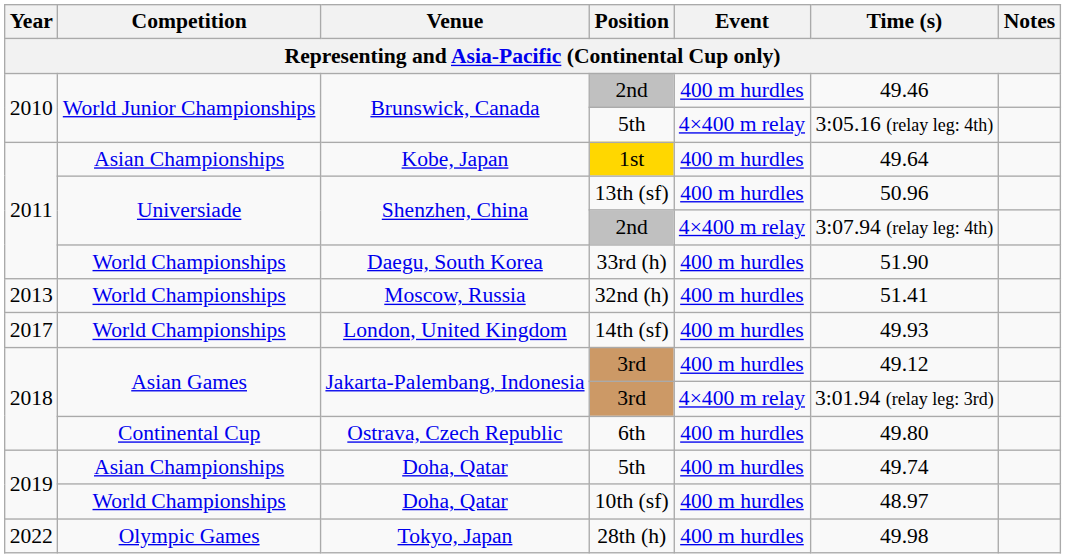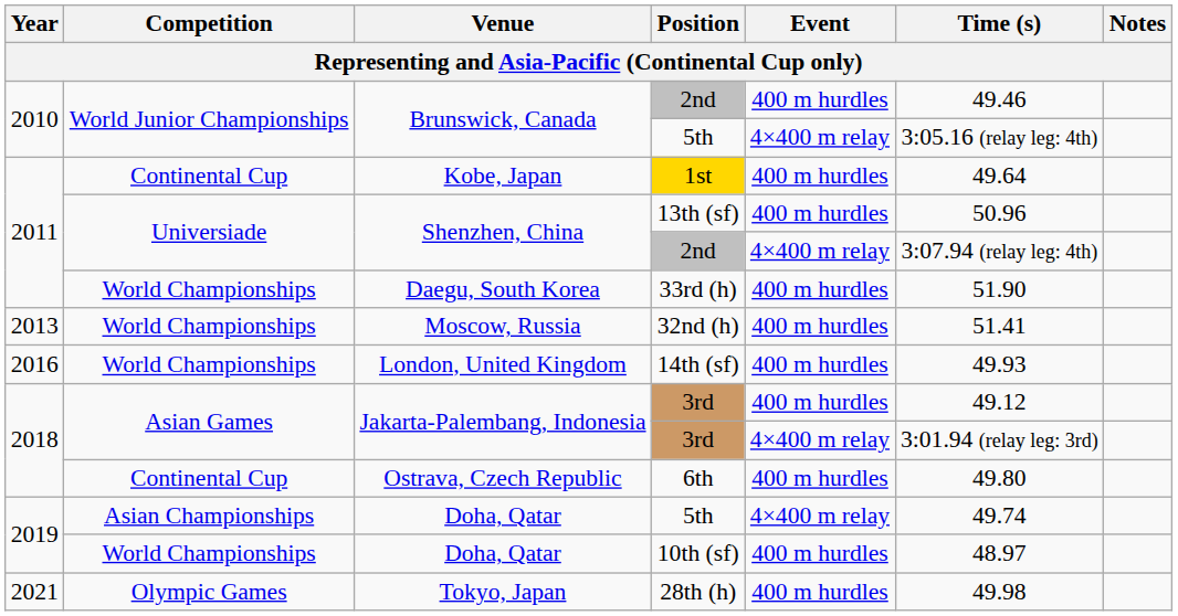 <table class="wikitable sortable" style=text-align:center>
 <tr>
 <th>Year</th>
 <th>Competition</th>
 <th>Venue</th>
 <th>Position</th>
 <th>Event</th>
 <th>Time (s)</th>
 <th>Notes</th>
 </tr>
 <tr>
 <th colspan="7">Representing  and  <a href='#'>Asia-Pacific</a> (Continental Cup only)</th>
 </tr>
 <tr>
 <td rowspan=2>2010</td>
 <td rowspan=2><a href='#'>World Junior Championships</a></td>
 <td rowspan=2><a href='#'>Brunswick, Canada</a></td>
 <td bgcolor="silver">2nd</td>
 <td><a href='#'>400 m hurdles</a></td>
 <td>49.46</td>
 <td></td>
 </tr>
 <tr>
 <td>5th</td>
 <td><a href='#'>4×400 m relay</a></td>
 <td>3:05.16 <small>(relay leg: 4th)</small></td>
 <td></td>
 </tr>
 <tr>
 <td rowspan=4>2011</td>
-<td><a href='#'>Asian Championships</a></td>
+<td><a href='#'>Continental Cup</a></td>
 <td><a href='#'>Kobe, Japan</a></td>
 <td bgcolor="gold">1st</td>
 <td><a href='#'>400 m hurdles</a></td>
 <td>49.64</td>
 <td></td>
 </tr>
 <tr>
 <td rowspan=2><a href='#'>Universiade</a></td>
 <td rowspan=2><a href='#'>Shenzhen, China</a></td>
 <td>13th (sf)</td>
 <td><a href='#'>400 m hurdles</a></td>
 <td>50.96</td>
 <td></td>
 </tr>
 <tr>
 <td bgcolor="silver">2nd</td>
 <td><a href='#'>4×400 m relay</a></td>
 <td>3:07.94 <small>(relay leg: 4th)</small></td>
 <td></td>
 </tr>
 <tr>
 <td><a href='#'>World Championships</a></td>
 <td><a href='#'>Daegu, South Korea</a></td>
 <td>33rd (h)</td>
 <td><a href='#'>400 m hurdles</a></td>
 <td>51.90</td>
 <td></td>
 </tr>
 <tr>
 <td>2013</td>
 <td><a href='#'>World Championships</a></td>
 <td><a href='#'>Moscow, Russia</a></td>
 <td>32nd (h)</td>
 <td><a href='#'>400 m hurdles</a></td>
 <td>51.41</td>
 <td></td>
 </tr>
 <tr>
-<td>2017</td>
+<td>2016</td>
 <td><a href='#'>World Championships</a></td>
 <td><a href='#'>London, United Kingdom</a></td>
 <td>14th (sf)</td>
 <td><a href='#'>400 m hurdles</a></td>
 <td>49.93</td>
 <td></td>
 </tr>
 <tr>
 <td rowspan=3>2018</td>
 <td rowspan=2><a href='#'>Asian Games</a></td>
 <td rowspan=2><a href='#'>Jakarta-Palembang, Indonesia</a></td>
 <td bgcolor="cc9966">3rd</td>
 <td><a href='#'>400 m hurdles</a></td>
 <td>49.12</td>
 <td></td>
 </tr>
 <tr>
 <td bgcolor="cc9966">3rd</td>
 <td><a href='#'>4×400 m relay</a></td>
 <td>3:01.94 <small>(relay leg: 3rd)</small></td>
 <td></td>
 </tr>
 <tr>
 <td><a href='#'>Continental Cup</a></td>
 <td><a href='#'>Ostrava, Czech Republic</a></td>
 <td>6th</td>
 <td><a href='#'>400 m hurdles</a></td>
 <td>49.80</td>
 <td></td>
 </tr>
 <tr>
 <td rowspan=2>2019</td>
 <td><a href='#'>Asian Championships</a></td>
 <td><a href='#'>Doha, Qatar</a></td>
 <td>5th</td>
-<td><a href='#'>400 m hurdles</a></td>
+<td><a href='#'>4×400 m relay</a></td>
 <td>49.74</td>
 <td></td>
 </tr>
 <tr>
 <td><a href='#'>World Championships</a></td>
 <td><a href='#'>Doha, Qatar</a></td>
 <td>10th (sf)</td>
 <td><a href='#'>400 m hurdles</a></td>
 <td>48.97</td>
 <td></td>
 </tr>
 <tr>
-<td>2022</td>
+<td>2021</td>
 <td><a href='#'>Olympic Games</a></td>
 <td><a href='#'>Tokyo, Japan</a></td>
 <td>28th (h)</td>
 <td><a href='#'>400 m hurdles</a></td>
 <td>49.98</td>
 <td></td>
 </tr>
 </table>
